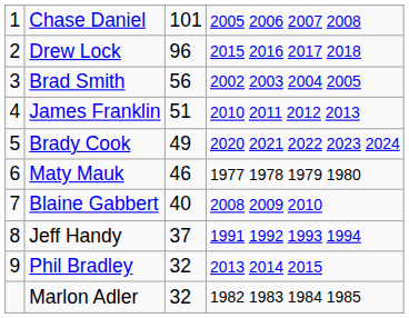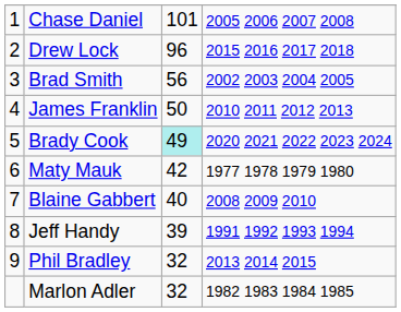 <table class="wikitable">
 <tr>
 </tr>
 <tr>
 <td>1</td>
 <td><a href='#'>Chase Daniel</a></td>
 <td>101</td>
 <td style="font-size:80%;"><a href='#'>2005</a> <a href='#'>2006</a> <a href='#'>2007</a> <a href='#'>2008</a></td>
 </tr>
 <tr>
 <td>2</td>
 <td><a href='#'>Drew Lock</a></td>
 <td>96</td>
 <td style="font-size:80%;"><a href='#'>2015</a> <a href='#'>2016</a> <a href='#'>2017</a> <a href='#'>2018</a></td>
 </tr>
 <tr>
 <td>3</td>
 <td><a href='#'>Brad Smith</a></td>
 <td>56</td>
 <td style="font-size:80%;"><a href='#'>2002</a> <a href='#'>2003</a> <a href='#'>2004</a> <a href='#'>2005</a></td>
 </tr>
 <tr>
 <td>4</td>
 <td><a href='#'>James Franklin</a></td>
-<td>51</td>
+<td>50</td>
 <td style="font-size:80%;"><a href='#'>2010</a> <a href='#'>2011</a> <a href='#'>2012</a> <a href='#'>2013</a></td>
 </tr>
 <tr>
 <td>5</td>
 <td><a href='#'>Brady Cook</a></td>
-<td>49</td>
+<td style="background: paleturquoise;">49</td>
 <td style="font-size:80%;"><a href='#'>2020</a> <a href='#'>2021</a> <a href='#'>2022</a> <a href='#'>2023</a> <a href='#'>2024</a></td>
 </tr>
 <tr>
 <td>6</td>
 <td><a href='#'>Maty Mauk</a></td>
-<td>46</td>
+<td>42</td>
 <td style="font-size:80%;">1977 1978 1979 1980</td>
 </tr>
 <tr>
 <td>7</td>
 <td><a href='#'>Blaine Gabbert</a></td>
 <td>40</td>
 <td style="font-size:80%;"><a href='#'>2008</a> <a href='#'>2009</a> <a href='#'>2010</a></td>
 </tr>
 <tr>
 <td>8</td>
 <td>Jeff Handy</td>
-<td>37</td>
+<td>39</td>
 <td style="font-size:80%;"><a href='#'>1991</a> <a href='#'>1992</a> <a href='#'>1993</a> <a href='#'>1994</a></td>
 </tr>
 <tr>
 <td>9</td>
 <td><a href='#'>Phil Bradley</a></td>
 <td>32</td>
 <td style="font-size:80%;"><a href='#'>2013</a> <a href='#'>2014</a> <a href='#'>2015</a></td>
 </tr>
 <tr>
 <td></td>
 <td>Marlon Adler</td>
 <td>32</td>
 <td style="font-size:80%;">1982 1983 1984 1985</td>
 </tr>
 </table>
